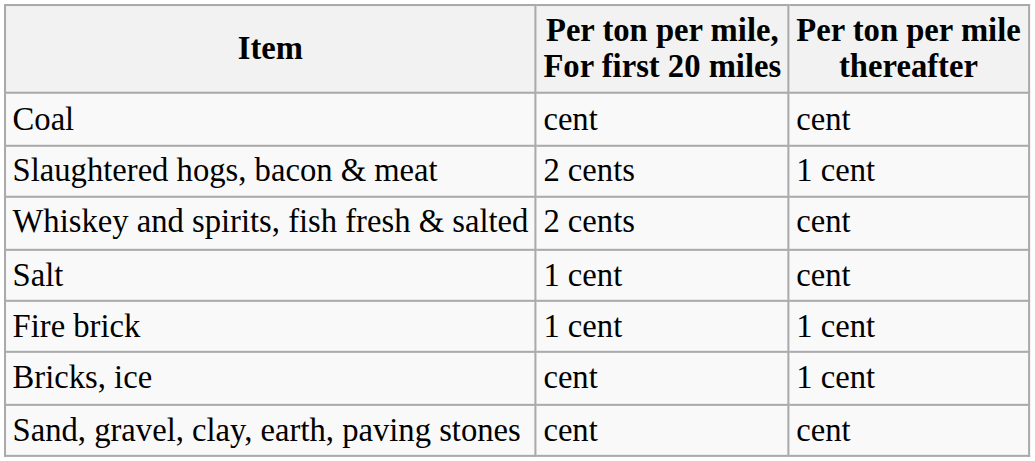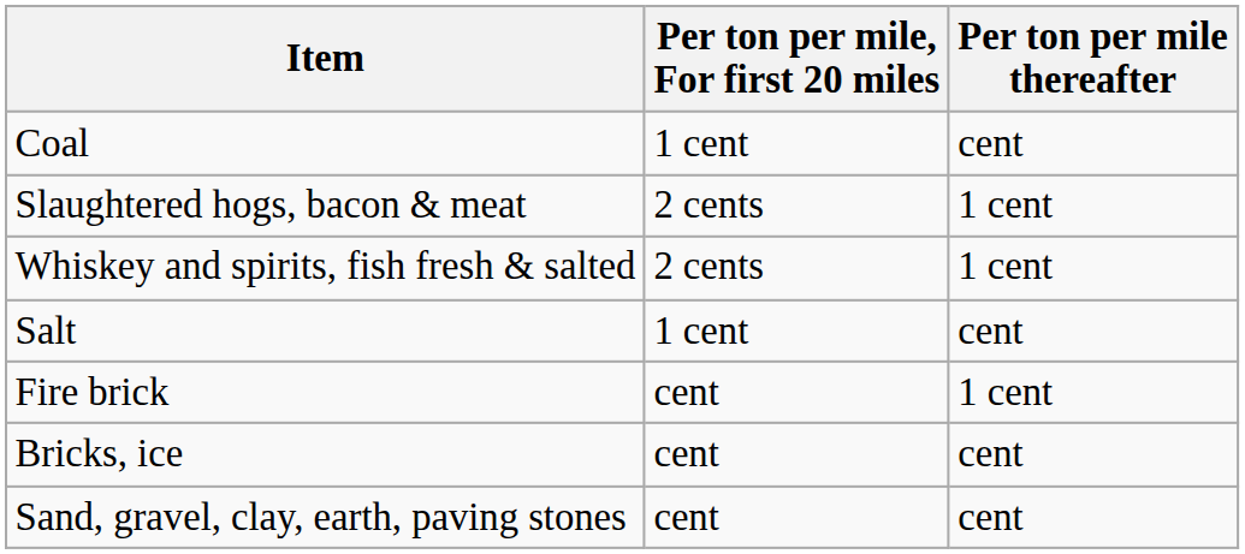 <table class="wikitable">
 <tr>
 <th>Item</th>
 <th>Per ton per mile, <br>For first 20 miles</th>
 <th>Per ton per mile <br>thereafter</th>
 </tr>
 <tr>
 <td>Coal</td>
-<td> cent</td>
+<td>1 cent</td>
 <td> cent</td>
 </tr>
 <tr>
 <td>Slaughtered hogs, bacon & meat</td>
 <td>2 cents</td>
 <td>1 cent</td>
 </tr>
 <tr>
 <td>Whiskey and spirits, fish fresh & salted</td>
 <td>2 cents</td>
-<td> cent</td>
+<td>1 cent</td>
 </tr>
 <tr>
 <td>Salt</td>
 <td>1 cent</td>
 <td> cent</td>
 </tr>
 <tr>
 <td>Fire brick</td>
-<td>1 cent</td>
+<td> cent</td>
 <td>1 cent</td>
 </tr>
 <tr>
 <td>Bricks, ice</td>
 <td> cent</td>
-<td>1 cent</td>
+<td> cent</td>
 </tr>
 <tr>
 <td>Sand, gravel, clay, earth, paving stones</td>
 <td> cent</td>
 <td> cent</td>
 </tr>
 </table>
